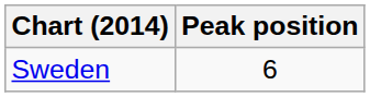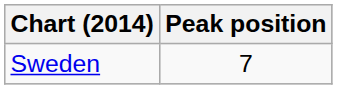 <table class="wikitable">
 <tr>
 <th align="left">Chart (2014)</th>
 <th align="center">Peak position</th>
 </tr>
 <tr>
 <td align="left"><a href='#'>Sweden</a></td>
-<td align="center">6</td>
+<td align="center">7</td>
 </tr>
 </table>
